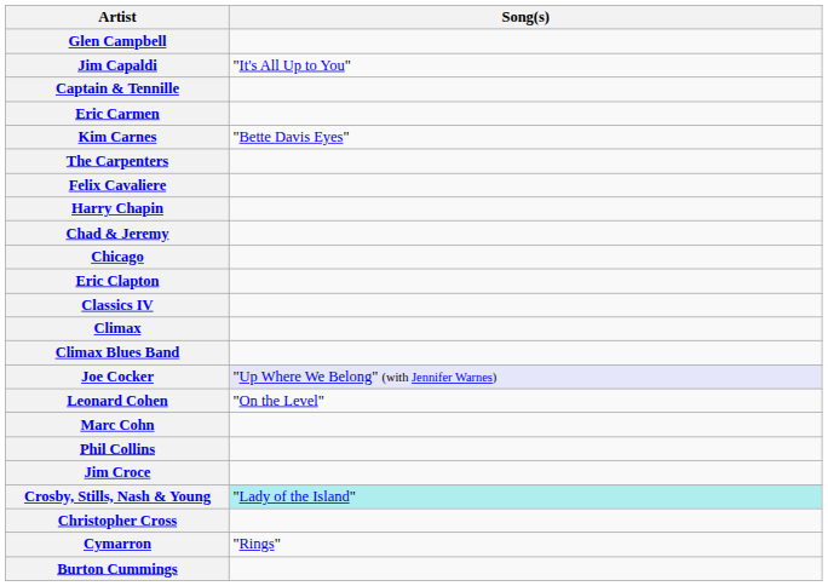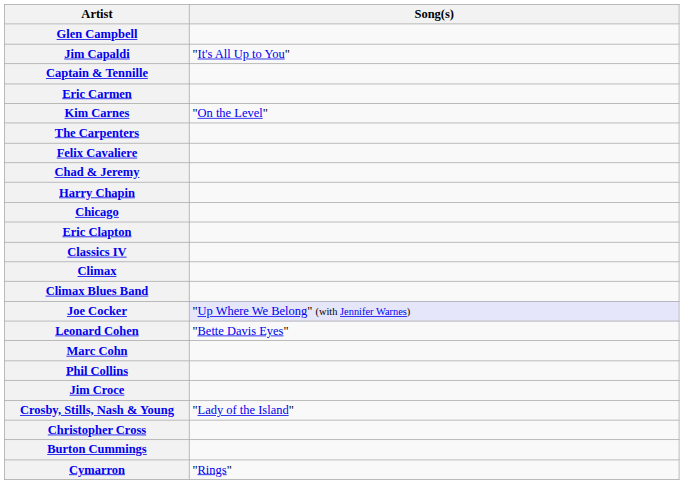 <table class="wikitable plainrowheaders sortable">
 <tr>
 <th scope="col" style="width:230px;">Artist</th>
 <th scope="col" style="width:620px;">Song(s)</th>
 </tr>
 <tr>
 <th scope="row"><a href='#'>Glen Campbell</a></th>
 <td></td>
 </tr>
 <tr>
 <th scope="row"><a href='#'>Jim Capaldi</a></th>
 <td>"<a href='#'>It's All Up to You</a>"</td>
 </tr>
 <tr>
 <th scope="row"><a href='#'>Captain & Tennille</a></th>
 <td></td>
 </tr>
 <tr>
 <th scope="row"><a href='#'>Eric Carmen</a></th>
 <td></td>
 </tr>
 <tr>
 <th scope="row"><a href='#'>Kim Carnes</a></th>
-<td>"<a href='#'>Bette Davis Eyes</a>"</td>
+<td>"<a href='#'>On the Level</a>"</td>
 </tr>
 <tr>
 <th scope="row"><a href='#'>The Carpenters</a></th>
 <td></td>
 </tr>
 <tr>
 <th scope="row"><a href='#'>Felix Cavaliere</a></th>
 <td></td>
 </tr>
 <tr>
-<th scope="row"><a href='#'>Harry Chapin</a></th>
+<th scope="row"><a href='#'>Chad & Jeremy</a></th>
 <td></td>
 </tr>
 <tr>
-<th scope="row"><a href='#'>Chad & Jeremy</a></th>
+<th scope="row"><a href='#'>Harry Chapin</a></th>
 <td></td>
 </tr>
 <tr>
 <th scope="row"><a href='#'>Chicago</a></th>
 <td></td>
 </tr>
 <tr>
 <th scope="row"><a href='#'>Eric Clapton</a></th>
 <td></td>
 </tr>
 <tr>
 <th scope="row"><a href='#'>Classics IV</a></th>
 <td></td>
 </tr>
 <tr>
 <th scope="row"><a href='#'>Climax</a></th>
 <td></td>
 </tr>
 <tr>
 <th scope="row"><a href='#'>Climax Blues Band</a></th>
 <td></td>
 </tr>
 <tr>
 <th scope="row"><a href='#'>Joe Cocker</a></th>
 <td style="background: lavender;">"<a href='#'>Up Where We Belong</a>" <small>(with <a href='#'>Jennifer Warnes</a>)</small></td>
 </tr>
 <tr>
 <th scope="row"><a href='#'>Leonard Cohen</a></th>
-<td>"<a href='#'>On the Level</a>"</td>
+<td>"<a href='#'>Bette Davis Eyes</a>"</td>
 </tr>
 <tr>
 <th scope="row"><a href='#'>Marc Cohn</a></th>
 <td></td>
 </tr>
 <tr>
 <th scope="row"><a href='#'>Phil Collins</a></th>
 <td></td>
 </tr>
 <tr>
 <th scope="row"><a href='#'>Jim Croce</a></th>
 <td></td>
 </tr>
 <tr>
 <th scope="row"><a href='#'>Crosby, Stills, Nash & Young</a></th>
-<td style="background: paleturquoise;">"<a href='#'>Lady of the Island</a>"</td>
+<td>"<a href='#'>Lady of the Island</a>"</td>
 </tr>
 <tr>
 <th scope="row"><a href='#'>Christopher Cross</a></th>
 <td></td>
 </tr>
 <tr>
+<th scope="row"><a href='#'>Burton Cummings</a></th>
+<td></td>
+</tr>
+<tr>
 <th scope="row"><a href='#'>Cymarron</a></th>
 <td>"<a href='#'>Rings</a>"</td>
 </tr>
-<tr>
-<th scope="row"><a href='#'>Burton Cummings</a></th>
-<td></td>
-</tr>
 </table>
